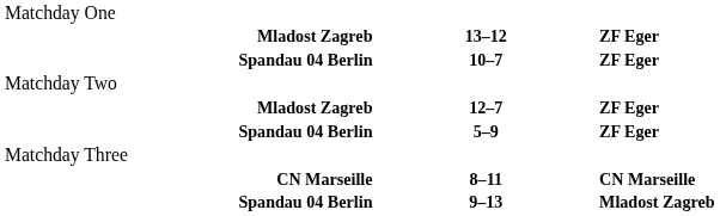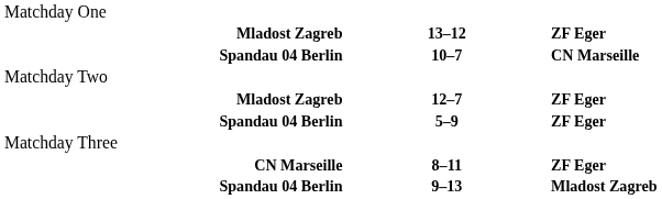 <table width=100% cellspacing=1>
 <tr>
 <th width=20%></th>
 <th width=12%></th>
 <th width=20%></th>
 <th></th>
 </tr>
 <tr>
 <td>Matchday One</td>
 </tr>
 <tr style=font-size:90%>
 <td align=right><strong>Mladost Zagreb</strong></td>
 <td align=center><strong>13–12</strong></td>
 <td><strong>ZF Eger</strong></td>
 </tr>
 <tr style=font-size:90%>
 <td align=right><strong>Spandau 04 Berlin</strong></td>
 <td align=center><strong>10–7</strong></td>
-<td><strong>ZF Eger</strong></td>
+<td><strong>CN Marseille</strong></td>
 </tr>
 <tr>
 <td>Matchday Two</td>
 </tr>
 <tr style=font-size:90%>
 <td align=right><strong>Mladost Zagreb</strong></td>
 <td align=center><strong>12–7</strong></td>
 <td><strong>ZF Eger</strong></td>
 </tr>
 <tr style=font-size:90%>
 <td align=right><strong>Spandau 04 Berlin</strong></td>
 <td align=center><strong>5–9</strong></td>
 <td><strong>ZF Eger</strong></td>
 </tr>
 <tr>
 <td>Matchday Three</td>
 </tr>
 <tr style=font-size:90%>
 <td align=right><strong>CN Marseille</strong></td>
 <td align=center><strong>8–11</strong></td>
-<td><strong>CN Marseille</strong></td>
+<td><strong>ZF Eger</strong></td>
 </tr>
 <tr style=font-size:90%>
 <td align=right><strong>Spandau 04 Berlin</strong></td>
 <td align=center><strong>9–13</strong></td>
 <td><strong>Mladost Zagreb</strong></td>
 </tr>
 <tr>
 </tr>
 </table>
